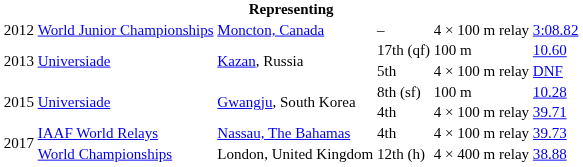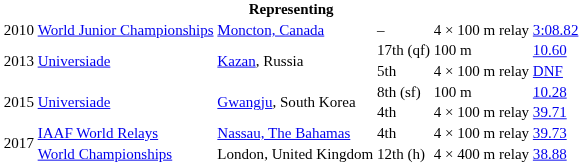 <table>
 <tr>
 <th colspan="6">Representing </th>
 </tr>
 <tr>
-<td>2012</td>
+<td>2010</td>
 <td><a href='#'>World Junior Championships</a></td>
 <td><a href='#'>Moncton, Canada</a></td>
 <td>–</td>
 <td>4 × 100 m relay</td>
 <td><a href='#'>3:08.82</a></td>
 </tr>
 <tr>
 <td rowspan=2>2013</td>
 <td rowspan=2><a href='#'>Universiade</a></td>
 <td rowspan=2><a href='#'>Kazan</a>, Russia</td>
 <td>17th (qf)</td>
 <td>100 m</td>
 <td><a href='#'>10.60</a></td>
 </tr>
 <tr>
 <td>5th</td>
 <td>4 × 100 m relay</td>
 <td><a href='#'>DNF</a></td>
 </tr>
 <tr>
 <td rowspan=2>2015</td>
 <td rowspan=2><a href='#'>Universiade</a></td>
 <td rowspan=2><a href='#'>Gwangju</a>, South Korea</td>
 <td>8th (sf)</td>
 <td>100 m</td>
 <td><a href='#'>10.28</a></td>
 </tr>
 <tr>
 <td>4th</td>
 <td>4 × 100 m relay</td>
 <td><a href='#'>39.71</a></td>
 </tr>
 <tr>
 <td rowspan=2>2017</td>
 <td><a href='#'>IAAF World Relays</a></td>
 <td><a href='#'>Nassau, The Bahamas</a></td>
 <td>4th</td>
 <td>4 × 100 m relay</td>
 <td><a href='#'>39.73</a></td>
 </tr>
 <tr>
 <td><a href='#'>World Championships</a></td>
 <td>London, United Kingdom</td>
 <td>12th (h)</td>
 <td>4 × 400 m relay</td>
 <td><a href='#'>38.88</a></td>
 </tr>
 </table>
